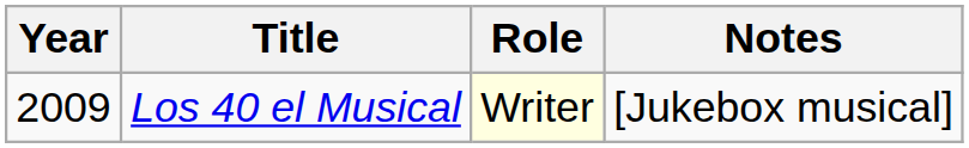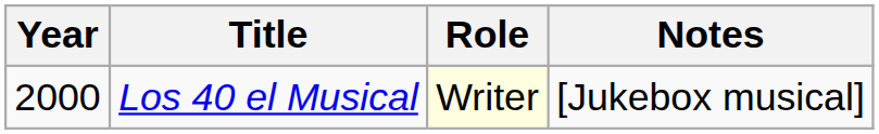 <table class="wikitable sortable">
 <tr>
 <th>Year</th>
 <th>Title</th>
 <th>Role</th>
 <th>Notes</th>
 </tr>
 <tr>
-<td>2009</td>
+<td>2000</td>
 <td><em><a href='#'>Los 40 el Musical</a></em></td>
 <td style="background: lightyellow;">Writer</td>
 <td>[Jukebox musical]</td>
 </tr>
 </table>
